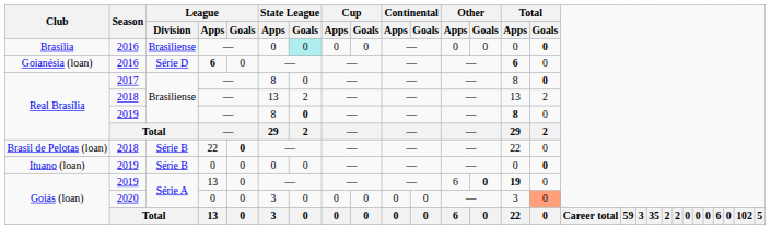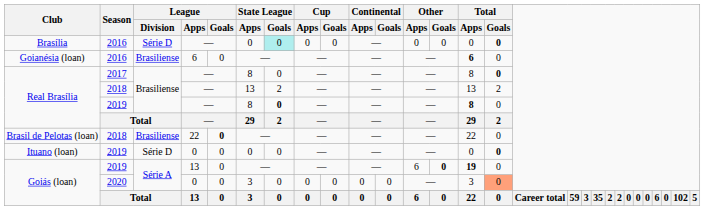 <table class="wikitable" style="text-align: center;">
 <tr>
 <th rowspan="2">Club</th>
 <th rowspan="2">Season</th>
 <th colspan="3">League</th>
 <th colspan="2">State League</th>
 <th colspan="2">Cup</th>
 <th colspan="2">Continental</th>
 <th colspan="2">Other</th>
 <th colspan="2">Total</th>
 </tr>
 <tr>
 <th>Division</th>
 <th>Apps</th>
 <th>Goals</th>
 <th>Apps</th>
 <th>Goals</th>
 <th>Apps</th>
 <th>Goals</th>
 <th>Apps</th>
 <th>Goals</th>
 <th>Apps</th>
 <th>Goals</th>
 <th>Apps</th>
 <th>Goals</th>
 </tr>
 <tr>
 <td valign="center"><a href='#'>Brasília</a></td>
 <td><a href='#'>2016</a></td>
-<td><a href='#'>Brasiliense</a></td>
+<td><a href='#'>Série D</a></td>
 <td colspan="2">—</td>
 <td>0</td>
 <td style="background: paleturquoise;">0</td>
 <td>0</td>
 <td>0</td>
 <td colspan="2">—</td>
 <td>0</td>
 <td>0</td>
 <td>0</td>
 <td><strong>0</strong></td>
 </tr>
 <tr>
 <td valign="center"><a href='#'>Goianésia</a> (loan)</td>
 <td><a href='#'>2016</a></td>
-<td><a href='#'>Série D</a></td>
-<td><strong>6</strong></td>
+<td><a href='#'>Brasiliense</a></td>
+<td>6</td>
 <td>0</td>
 <td colspan="2">—</td>
 <td colspan="2">—</td>
 <td colspan="2">—</td>
 <td colspan="2">—</td>
 <td><strong>6</strong></td>
 <td>0</td>
 </tr>
 <tr>
 <td rowspan="4" valign="center"><a href='#'>Real Brasília</a></td>
 <td><a href='#'>2017</a></td>
 <td rowspan="3">Brasiliense</td>
 <td colspan="2">—</td>
 <td>8</td>
 <td>0</td>
 <td colspan="2">—</td>
 <td colspan="2">—</td>
 <td colspan="2">—</td>
 <td>8</td>
 <td><strong>0</strong></td>
 </tr>
 <tr>
 <td><a href='#'>2018</a></td>
 <td colspan="2">—</td>
 <td>13</td>
 <td>2</td>
 <td colspan="2">—</td>
 <td colspan="2">—</td>
 <td colspan="2">—</td>
 <td>13</td>
 <td>2</td>
 </tr>
 <tr>
 <td><a href='#'>2019</a></td>
 <td colspan="2">—</td>
 <td>8</td>
 <td><strong>0</strong></td>
 <td colspan="2">—</td>
 <td colspan="2">—</td>
 <td colspan="2">—</td>
 <td><strong>8</strong></td>
 <td>0</td>
 </tr>
 <tr>
 <th colspan="2">Total</th>
 <th colspan="2">—</th>
 <th>29</th>
 <th>2</th>
 <th colspan="2">—</th>
 <th colspan="2">—</th>
 <th colspan="2">—</th>
 <th>29</th>
 <th>2</th>
 </tr>
 <tr>
 <td valign="center"><a href='#'>Brasil de Pelotas</a> (loan)</td>
 <td><a href='#'>2018</a></td>
-<td><a href='#'>Série B</a></td>
+<td><a href='#'>Brasiliense</a></td>
 <td>22</td>
 <td><strong>0</strong></td>
 <td colspan="2">—</td>
 <td colspan="2">—</td>
 <td colspan="2">—</td>
 <td colspan="2">—</td>
 <td>22</td>
 <td>0</td>
 </tr>
 <tr>
 <td valign="center"><a href='#'>Ituano</a> (loan)</td>
 <td><a href='#'>2019</a></td>
-<td><a href='#'>Série B</a></td>
+<td>Série D</td>
 <td>0</td>
 <td>0</td>
 <td>0</td>
 <td>0</td>
 <td colspan="2">—</td>
 <td colspan="2">—</td>
 <td colspan="2">—</td>
 <td>0</td>
 <td><strong>0</strong></td>
 </tr>
 <tr>
 <td rowspan="3" valign="center"><a href='#'>Goiás</a> (loan)</td>
 <td><a href='#'>2019</a></td>
 <td rowspan="2"><a href='#'>Série A</a></td>
 <td>13</td>
 <td>0</td>
 <td colspan="2">—</td>
 <td colspan="2">—</td>
 <td colspan="2">—</td>
 <td>6</td>
 <td><strong>0</strong></td>
 <td><strong>19</strong></td>
 <td>0</td>
 </tr>
 <tr>
 <td><a href='#'>2020</a></td>
 <td>0</td>
 <td>0</td>
 <td>3</td>
 <td>0</td>
 <td>0</td>
 <td>0</td>
 <td>0</td>
 <td>0</td>
 <td colspan="2">—</td>
 <td>3</td>
 <td style="background: lightsalmon;">0</td>
 </tr>
 <tr>
 <th colspan="2">Total</th>
 <th>13</th>
 <th>0</th>
 <th>3</th>
 <th>0</th>
 <th>0</th>
 <th>0</th>
 <th>0</th>
 <th>0</th>
 <th>6</th>
 <th>0</th>
 <th>22</th>
 <th>0</th>
 <th colspan="3"><strong>Career total</strong></th>
 <th>59</th>
 <th>3</th>
 <th>35</th>
 <th>2</th>
 <th>2</th>
 <th>0</th>
 <th>0</th>
 <th>0</th>
 <th>6</th>
 <th>0</th>
 <th>102</th>
 <th>5</th>
 </tr>
 </table>
